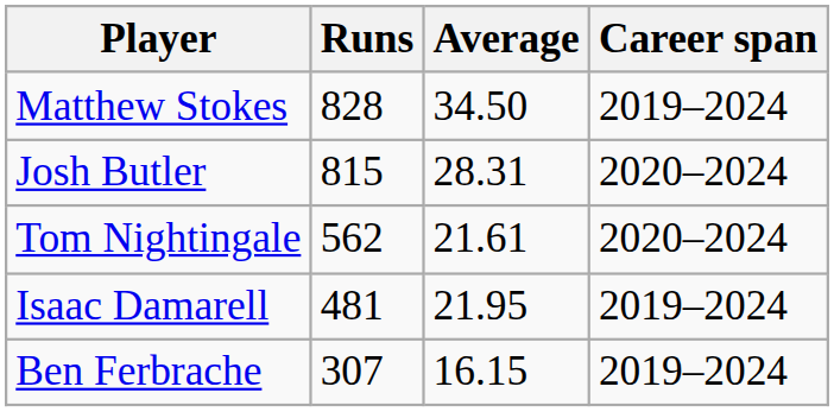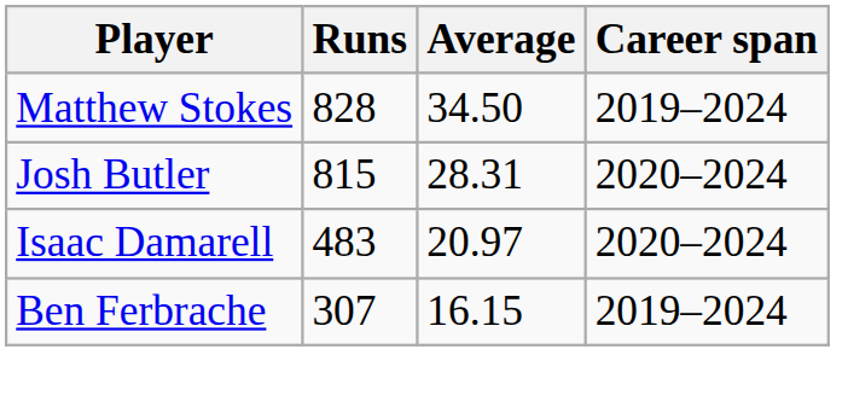 <table class="wikitable">
 <tr>
 <th>Player</th>
 <th>Runs</th>
 <th>Average</th>
 <th>Career span</th>
 </tr>
 <tr>
 <td><a href='#'>Matthew Stokes</a></td>
 <td>828</td>
 <td>34.50</td>
 <td>2019–2024</td>
 </tr>
 <tr>
 <td><a href='#'>Josh Butler</a></td>
 <td>815</td>
 <td>28.31</td>
 <td>2020–2024</td>
 </tr>
 <tr>
-<td><a href='#'>Tom Nightingale</a></td>
-<td>562</td>
-<td>21.61</td>
+<td><a href='#'>Isaac Damarell</a></td>
+<td>483</td>
+<td>20.97</td>
 <td>2020–2024</td>
-</tr>
-<tr>
-<td><a href='#'>Isaac Damarell</a></td>
-<td>481</td>
-<td>21.95</td>
-<td>2019–2024</td>
 </tr>
 <tr>
 <td><a href='#'>Ben Ferbrache</a></td>
 <td>307</td>
 <td>16.15</td>
 <td>2019–2024</td>
 </tr>
 </table>
